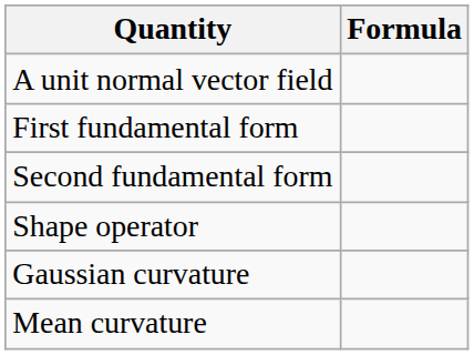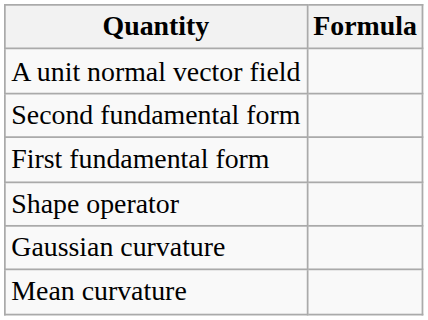 <table class="wikitable">
 <tr>
 <th>Quantity</th>
 <th>Formula</th>
 </tr>
 <tr>
 <td>A unit normal vector field</td>
 <td></td>
 </tr>
 <tr>
-<td>First fundamental form</td>
+<td>Second fundamental form</td>
 <td></td>
 </tr>
 <tr>
-<td>Second fundamental form</td>
+<td>First fundamental form</td>
 <td></td>
 </tr>
 <tr>
 <td>Shape operator</td>
 <td></td>
 </tr>
 <tr>
 <td>Gaussian curvature</td>
 <td></td>
 </tr>
 <tr>
 <td>Mean curvature</td>
 <td></td>
 </tr>
 </table>
